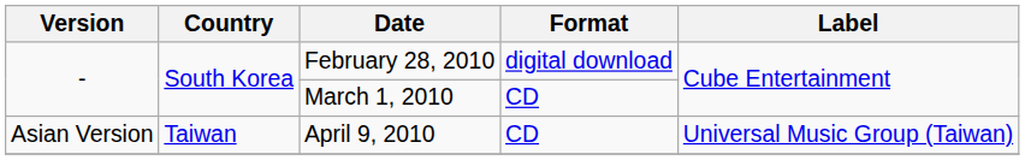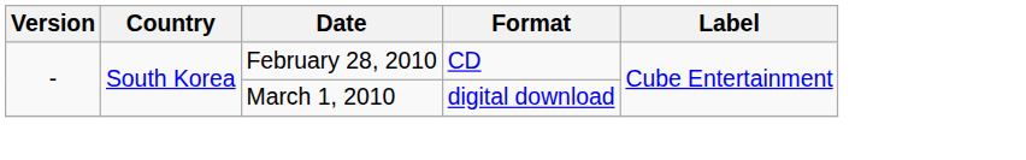 <table class="wikitable">
 <tr>
 <th>Version</th>
 <th>Country</th>
 <th>Date</th>
 <th>Format</th>
 <th>Label</th>
 </tr>
 <tr>
 <td rowspan="2" style="text-align:center;">-</td>
 <td rowspan="2"><a href='#'>South Korea</a></td>
 <td>February 28, 2010</td>
-<td><a href='#'>digital download</a></td>
+<td><a href='#'>CD</a></td>
 <td rowspan="2"><a href='#'>Cube Entertainment</a></td>
 </tr>
 <tr>
 <td>March 1, 2010</td>
-<td><a href='#'>CD</a></td>
-</tr>
-<tr>
-<td style="text-align:center;">Asian Version</td>
-<td><a href='#'>Taiwan</a></td>
-<td>April 9, 2010</td>
-<td><a href='#'>CD</a></td>
-<td><a href='#'>Universal Music Group (Taiwan)</a></td>
+<td><a href='#'>digital download</a></td>
 </tr>
 <tr>
 </tr>
 </table>
